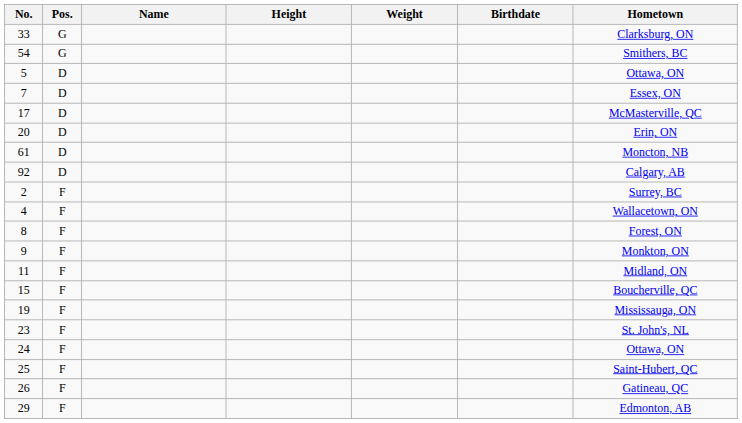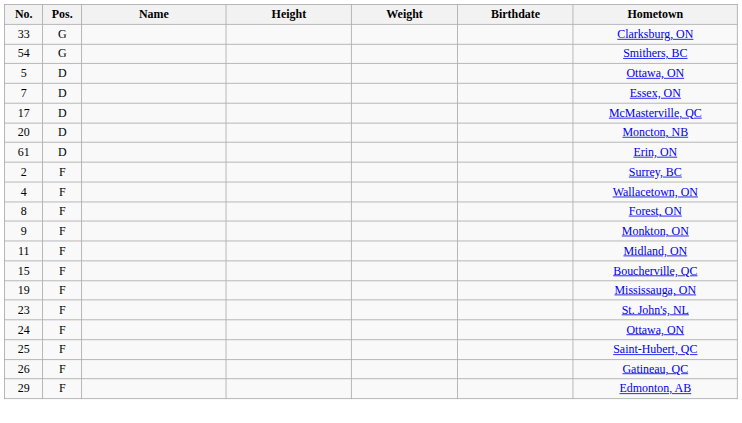 <table width="100%" class="wikitable sortable" style="font-size: 90%; text-align: center;">
 <tr>
 <th style="width:4%;">No.</th>
 <th style="width:4%;">Pos.</th>
 <th style="width:15%;">Name</th>
 <th style="width:13%;">Height</th>
 <th style="width:11%;">Weight</th>
 <th style="width:12%;">Birthdate</th>
 <th style="width:17%;">Hometown</th>
 </tr>
 <tr>
 <td>33</td>
 <td>G</td>
 <td align=left></td>
 <td></td>
 <td></td>
 <td></td>
 <td><a href='#'>Clarksburg, ON</a></td>
 </tr>
 <tr>
 <td>54</td>
 <td>G</td>
 <td align=left></td>
 <td></td>
 <td></td>
 <td></td>
 <td><a href='#'>Smithers, BC</a></td>
 </tr>
 <tr>
 <td>5</td>
 <td>D</td>
 <td align=left></td>
 <td></td>
 <td></td>
 <td></td>
 <td><a href='#'>Ottawa, ON</a></td>
 </tr>
 <tr>
 <td>7</td>
 <td>D</td>
 <td align=left></td>
 <td></td>
 <td></td>
 <td></td>
 <td><a href='#'>Essex, ON</a></td>
 </tr>
 <tr>
 <td>17</td>
 <td>D</td>
 <td align=left></td>
 <td></td>
 <td></td>
 <td></td>
 <td><a href='#'>McMasterville, QC</a></td>
 </tr>
 <tr>
 <td>20</td>
 <td>D</td>
 <td align=left></td>
 <td></td>
 <td></td>
 <td></td>
-<td><a href='#'>Erin, ON</a></td>
+<td><a href='#'>Moncton, NB</a></td>
 </tr>
 <tr>
 <td>61</td>
 <td>D</td>
 <td align=left></td>
 <td></td>
 <td></td>
 <td></td>
-<td><a href='#'>Moncton, NB</a></td>
-</tr>
-<tr>
-<td>92</td>
-<td>D</td>
-<td align="left"></td>
-<td></td>
-<td></td>
-<td></td>
-<td><a href='#'>Calgary, AB</a></td>
+<td><a href='#'>Erin, ON</a></td>
 </tr>
 <tr>
 <td>2</td>
 <td>F</td>
 <td align=left></td>
 <td></td>
 <td></td>
 <td></td>
 <td><a href='#'>Surrey, BC</a></td>
 </tr>
 <tr>
 <td>4</td>
 <td>F</td>
 <td align="left"></td>
 <td></td>
 <td></td>
 <td></td>
 <td><a href='#'>Wallacetown, ON</a></td>
 </tr>
 <tr>
 <td>8</td>
 <td>F</td>
 <td align="left"></td>
 <td></td>
 <td></td>
 <td></td>
 <td><a href='#'>Forest, ON</a></td>
 </tr>
 <tr>
 <td>9</td>
 <td>F</td>
 <td align="left"></td>
 <td></td>
 <td></td>
 <td></td>
 <td><a href='#'>Monkton, ON</a></td>
 </tr>
 <tr>
 <td>11</td>
 <td>F</td>
 <td align="left"></td>
 <td></td>
 <td></td>
 <td></td>
 <td><a href='#'>Midland, ON</a></td>
 </tr>
 <tr>
 <td>15</td>
 <td>F</td>
 <td align="left"></td>
 <td></td>
 <td></td>
 <td></td>
 <td><a href='#'>Boucherville, QC</a></td>
 </tr>
 <tr>
 <td>19</td>
 <td>F</td>
 <td align="left"></td>
 <td></td>
 <td></td>
 <td></td>
 <td><a href='#'>Mississauga, ON</a></td>
 </tr>
 <tr>
 <td>23</td>
 <td>F</td>
 <td align="left"></td>
 <td></td>
 <td></td>
 <td></td>
 <td><a href='#'>St. John's, NL</a></td>
 </tr>
 <tr>
 <td>24</td>
 <td>F</td>
 <td align=left></td>
 <td></td>
 <td></td>
 <td></td>
 <td><a href='#'>Ottawa, ON</a></td>
 </tr>
 <tr>
 <td>25</td>
 <td>F</td>
 <td align="left"></td>
 <td></td>
 <td></td>
 <td></td>
 <td><a href='#'>Saint-Hubert, QC</a></td>
 </tr>
 <tr>
 <td>26</td>
 <td>F</td>
 <td align="left"></td>
 <td></td>
 <td></td>
 <td></td>
 <td><a href='#'>Gatineau, QC</a></td>
 </tr>
 <tr>
 <td>29</td>
 <td>F</td>
 <td align="left"></td>
 <td></td>
 <td></td>
 <td></td>
 <td><a href='#'>Edmonton, AB</a></td>
 </tr>
 </table>
